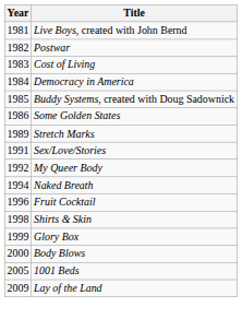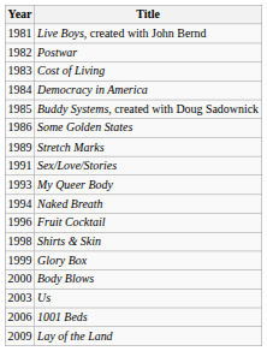 <table class="wikitable">
 <tr>
 <th>Year</th>
 <th>Title</th>
 </tr>
 <tr>
 <td>1981</td>
 <td><em>Live Boys</em>, created with John Bernd</td>
 </tr>
 <tr>
 <td>1982</td>
 <td><em>Postwar</em></td>
 </tr>
 <tr>
 <td>1983</td>
 <td><em>Cost of Living</em></td>
 </tr>
 <tr>
 <td>1984</td>
 <td><em>Democracy in America</em></td>
 </tr>
 <tr>
 <td>1985</td>
 <td><em>Buddy Systems</em>, created with Doug Sadownick</td>
 </tr>
 <tr>
 <td>1986</td>
 <td><em>Some Golden States</em></td>
 </tr>
 <tr>
 <td>1989</td>
 <td><em>Stretch Marks</em></td>
 </tr>
 <tr>
 <td>1991</td>
 <td><em>Sex/Love/Stories</em></td>
 </tr>
 <tr>
-<td>1992</td>
+<td>1993</td>
 <td><em>My Queer Body</em></td>
 </tr>
 <tr>
 <td>1994</td>
 <td><em>Naked Breath</em></td>
 </tr>
 <tr>
 <td>1996</td>
 <td><em>Fruit Cocktail</em></td>
 </tr>
 <tr>
 <td>1998</td>
 <td><em>Shirts & Skin</em></td>
 </tr>
 <tr>
 <td>1999</td>
 <td><em>Glory Box</em></td>
 </tr>
 <tr>
 <td>2000</td>
 <td><em>Body Blows</em></td>
 </tr>
 <tr>
-<td>2005</td>
+<td>2003</td>
+<td><em>Us</em></td>
+</tr>
+<tr>
+<td>2006</td>
 <td><em>1001 Beds</em></td>
 </tr>
 <tr>
 <td>2009</td>
 <td><em>Lay of the Land</em></td>
 </tr>
 </table>
